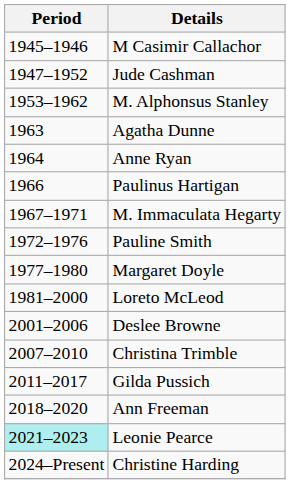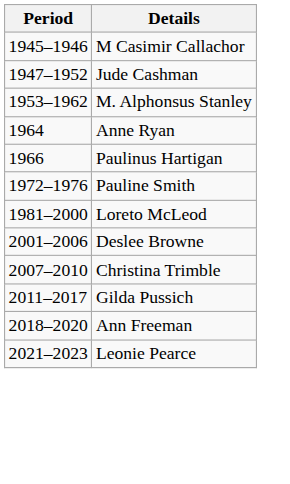 <table class="wikitable">
 <tr>
 <th>Period</th>
 <th>Details</th>
 </tr>
 <tr>
 <td>1945–1946</td>
 <td>M Casimir Callachor</td>
 </tr>
 <tr>
 <td>1947–1952</td>
 <td>Jude Cashman</td>
 </tr>
 <tr>
 <td>1953–1962</td>
 <td>M. Alphonsus Stanley</td>
 </tr>
 <tr>
-<td>1963</td>
-<td>Agatha Dunne</td>
-</tr>
-<tr>
 <td>1964</td>
 <td>Anne Ryan</td>
 </tr>
 <tr>
 <td>1966</td>
 <td>Paulinus Hartigan</td>
 </tr>
 <tr>
-<td>1967–1971</td>
-<td>M. Immaculata Hegarty</td>
-</tr>
-<tr>
 <td>1972–1976</td>
 <td>Pauline Smith</td>
-</tr>
-<tr>
-<td>1977–1980</td>
-<td>Margaret Doyle</td>
 </tr>
 <tr>
 <td>1981–2000</td>
 <td>Loreto McLeod</td>
 </tr>
 <tr>
 <td>2001–2006</td>
 <td>Deslee Browne</td>
 </tr>
 <tr>
 <td>2007–2010</td>
 <td>Christina Trimble</td>
 </tr>
 <tr>
 <td>2011–2017</td>
 <td>Gilda Pussich</td>
 </tr>
 <tr>
 <td>2018–2020</td>
 <td>Ann Freeman</td>
 </tr>
 <tr>
-<td style="background: paleturquoise;">2021–2023</td>
+<td>2021–2023</td>
 <td>Leonie Pearce</td>
-</tr>
-<tr>
-<td>2024–Present</td>
-<td>Christine Harding</td>
 </tr>
 <tr>
 </tr>
 </table>
